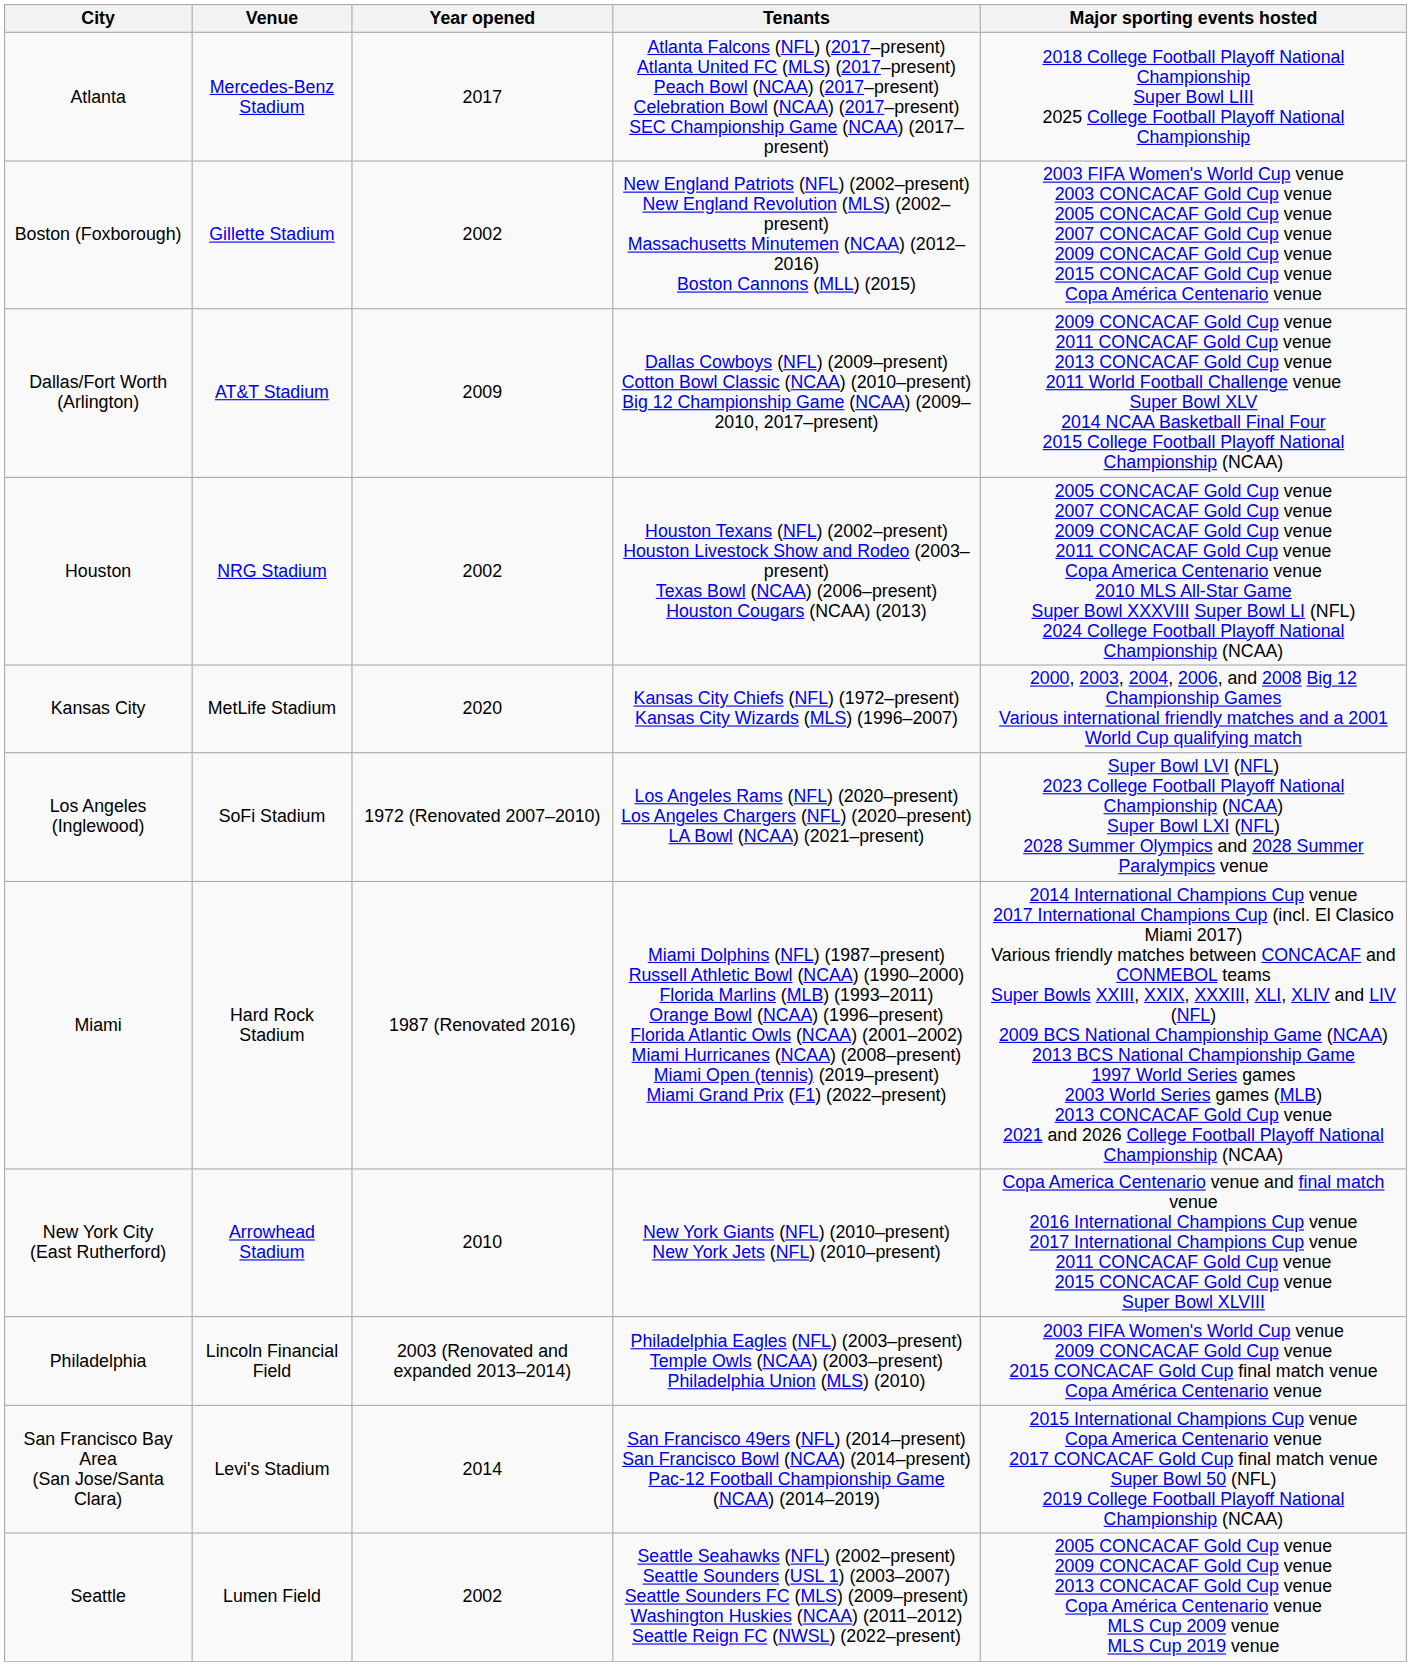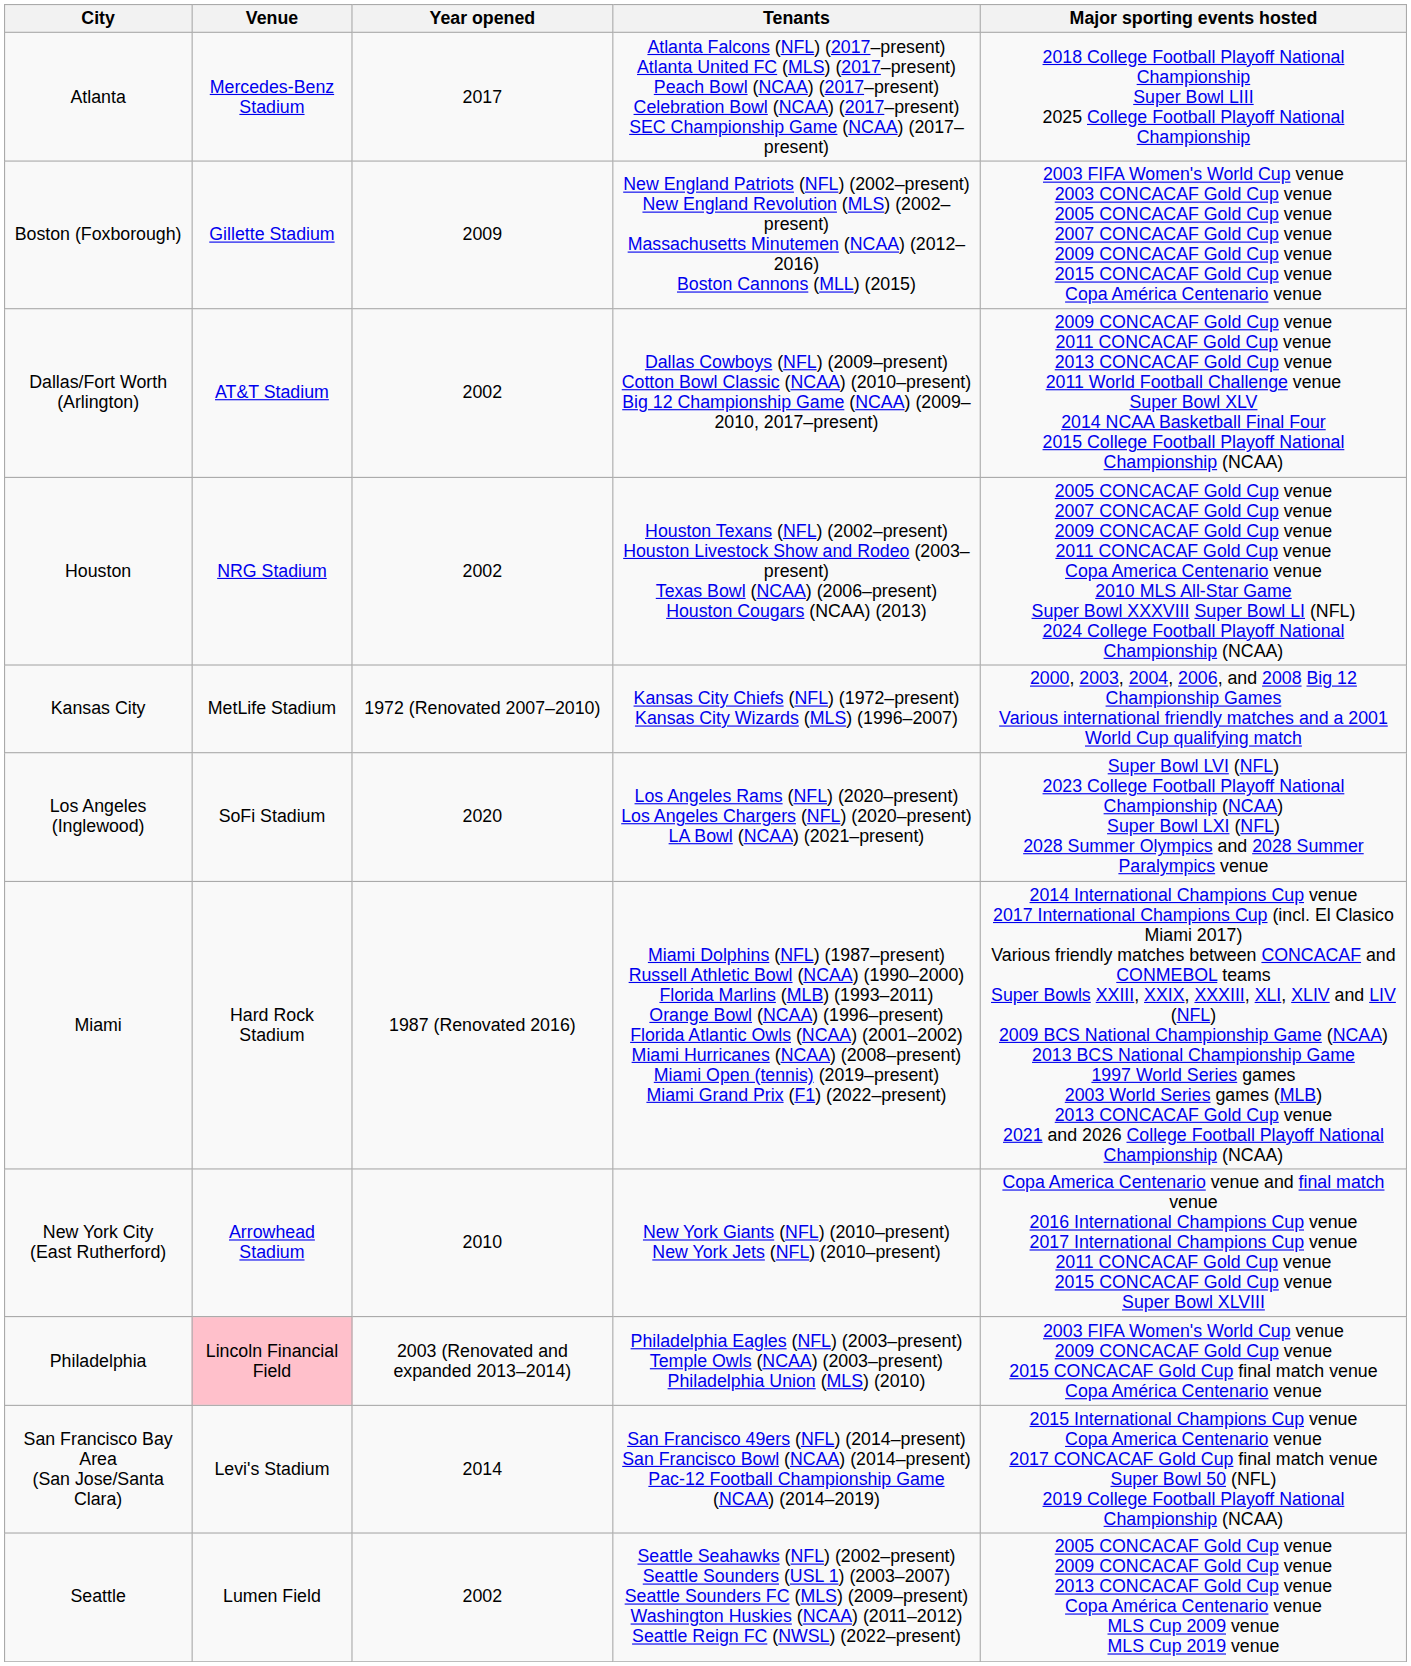 <table class="wikitable collapsible collapsed" width=100%>
 <tr>
 <th>City</th>
 <th>Venue</th>
 <th>Year opened</th>
 <th>Tenants</th>
 <th>Major sporting events hosted</th>
 </tr>
 <tr align=center>
 <td>Atlanta</td>
 <td><a href='#'>Mercedes-Benz Stadium</a></td>
 <td>2017</td>
 <td><a href='#'>Atlanta Falcons</a> (<a href='#'>NFL</a>) (<a href='#'>2017</a>–present)<br><a href='#'>Atlanta United FC</a> (<a href='#'>MLS</a>) (<a href='#'>2017</a>–present)<br><a href='#'>Peach Bowl</a> (<a href='#'>NCAA</a>) (<a href='#'>2017</a>–present)<br><a href='#'>Celebration Bowl</a> (<a href='#'>NCAA</a>) (<a href='#'>2017</a>–present)<br><a href='#'>SEC Championship Game</a> (<a href='#'>NCAA</a>) (2017–present)</td>
 <td><a href='#'>2018 College Football Playoff National Championship</a><br><a href='#'>Super Bowl LIII</a><br>2025 <a href='#'>College Football Playoff National Championship</a></td>
 </tr>
 <tr align=center>
 <td>Boston (Foxborough)</td>
 <td><a href='#'>Gillette Stadium</a></td>
-<td>2002</td>
+<td>2009</td>
 <td><a href='#'>New England Patriots</a> (<a href='#'>NFL</a>) (2002–present)<br><a href='#'>New England Revolution</a> (<a href='#'>MLS</a>) (2002–present)<br><a href='#'>Massachusetts Minutemen</a> (<a href='#'>NCAA</a>) (2012–2016)<br><a href='#'>Boston Cannons</a> (<a href='#'>MLL</a>) (2015)</td>
 <td><a href='#'>2003 FIFA Women's World Cup</a> venue<br><a href='#'>2003 CONCACAF Gold Cup</a> venue<br><a href='#'>2005 CONCACAF Gold Cup</a> venue<br><a href='#'>2007 CONCACAF Gold Cup</a> venue<br><a href='#'>2009 CONCACAF Gold Cup</a> venue<br><a href='#'>2015 CONCACAF Gold Cup</a> venue<br><a href='#'>Copa América Centenario</a> venue</td>
 </tr>
 <tr align=center>
 <td>Dallas/Fort Worth (Arlington)</td>
 <td><a href='#'>AT&T Stadium</a></td>
-<td>2009</td>
+<td>2002</td>
 <td><a href='#'>Dallas Cowboys</a> (<a href='#'>NFL</a>) (2009–present)<br><a href='#'>Cotton Bowl Classic</a> (<a href='#'>NCAA</a>) (2010–present)<br><a href='#'>Big 12 Championship Game</a> (<a href='#'>NCAA</a>) (2009–2010, 2017–present)</td>
 <td><a href='#'>2009 CONCACAF Gold Cup</a> venue<br><a href='#'>2011 CONCACAF Gold Cup</a> venue<br><a href='#'>2013 CONCACAF Gold Cup</a> venue<br><a href='#'>2011 World Football Challenge</a> venue<br><a href='#'>Super Bowl XLV</a><br><a href='#'>2014 NCAA Basketball Final Four</a><br><a href='#'>2015 College Football Playoff National Championship</a> (NCAA)</td>
 </tr>
 <tr align=center>
 <td>Houston</td>
 <td><a href='#'>NRG Stadium</a></td>
 <td>2002</td>
 <td><a href='#'>Houston Texans</a> (<a href='#'>NFL</a>) (2002–present)<br><a href='#'>Houston Livestock Show and Rodeo</a> (2003–present)<br><a href='#'>Texas Bowl</a> (<a href='#'>NCAA</a>) (2006–present)<br><a href='#'>Houston Cougars</a> (NCAA) (2013) </td>
 <td><a href='#'>2005 CONCACAF Gold Cup</a> venue<br><a href='#'>2007 CONCACAF Gold Cup</a> venue<br><a href='#'>2009 CONCACAF Gold Cup</a> venue<br><a href='#'>2011 CONCACAF Gold Cup</a> venue<br><a href='#'>Copa America Centenario</a> venue<br><a href='#'>2010 MLS All-Star Game</a><br> <a href='#'>Super Bowl XXXVIII</a> <a href='#'>Super Bowl LI</a> (NFL)<br><a href='#'>2024 College Football Playoff National Championship</a> (NCAA)</td>
 </tr>
 <tr align=center>
 <td>Kansas City</td>
 <td>MetLife Stadium</td>
-<td>2020</td>
+<td>1972 (Renovated 2007–2010)</td>
 <td><a href='#'>Kansas City Chiefs</a> (<a href='#'>NFL</a>) (1972–present)<br><a href='#'>Kansas City Wizards</a> (<a href='#'>MLS</a>) (1996–2007)</td>
 <td><a href='#'>2000</a>, <a href='#'>2003</a>, <a href='#'>2004</a>, <a href='#'>2006</a>, and <a href='#'>2008</a> <a href='#'>Big 12 Championship Games</a><br><a href='#'>Various international friendly matches and a 2001 World Cup qualifying match</a></td>
 </tr>
 <tr align=center>
 <td>Los Angeles (Inglewood)</td>
 <td>SoFi Stadium</td>
-<td>1972 (Renovated 2007–2010)</td>
+<td>2020</td>
 <td><a href='#'>Los Angeles Rams</a> (<a href='#'>NFL</a>) (2020–present)<br><a href='#'>Los Angeles Chargers</a> (<a href='#'>NFL</a>) (2020–present)<br><a href='#'>LA Bowl</a> (<a href='#'>NCAA</a>) (2021–present)<br></td>
 <td><a href='#'>Super Bowl LVI</a> (<a href='#'>NFL</a>)<br><a href='#'>2023 College Football Playoff National Championship</a> (<a href='#'>NCAA</a>) <br> <a href='#'>Super Bowl LXI</a> (<a href='#'>NFL</a>)<br><a href='#'>2028 Summer Olympics</a> and <a href='#'>2028 Summer Paralympics</a> venue</td>
 </tr>
 <tr align=center>
 <td>Miami</td>
 <td>Hard Rock Stadium</td>
 <td>1987 (Renovated 2016)</td>
 <td><a href='#'>Miami Dolphins</a> (<a href='#'>NFL</a>) (1987–present)<br><a href='#'>Russell Athletic Bowl</a> (<a href='#'>NCAA</a>) (1990–2000)<br><a href='#'>Florida Marlins</a> (<a href='#'>MLB</a>) (1993–2011)<br><a href='#'>Orange Bowl</a> (<a href='#'>NCAA</a>) (1996–present)<br><a href='#'>Florida Atlantic Owls</a> (<a href='#'>NCAA</a>) (2001–2002)<br><a href='#'>Miami Hurricanes</a> (<a href='#'>NCAA</a>) (2008–present)<br><a href='#'>Miami Open (tennis)</a> (2019–present)<br><a href='#'>Miami Grand Prix</a> (<a href='#'>F1</a>) (2022–present)</td>
 <td><a href='#'>2014 International Champions Cup</a> venue<br><a href='#'>2017 International Champions Cup</a> (incl. El Clasico Miami 2017)<br>Various friendly matches between <a href='#'>CONCACAF</a> and <a href='#'>CONMEBOL</a> teams<br><a href='#'>Super Bowls</a> <a href='#'>XXIII</a>, <a href='#'>XXIX</a>, <a href='#'>XXXIII</a>, <a href='#'>XLI</a>, <a href='#'>XLIV</a> and <a href='#'>LIV</a> (<a href='#'>NFL</a>)<br><a href='#'>2009 BCS National Championship Game</a> (<a href='#'>NCAA</a>)<br><a href='#'>2013 BCS National Championship Game</a><br><a href='#'>1997 World Series</a> games<br><a href='#'>2003 World Series</a> games (<a href='#'>MLB</a>)<br><a href='#'>2013 CONCACAF Gold Cup</a> venue<br><a href='#'>2021</a> and 2026 <a href='#'>College Football Playoff National Championship</a> (NCAA)</td>
 </tr>
 <tr align=center>
 <td>New York City<br>(East Rutherford)</td>
 <td><a href='#'>Arrowhead Stadium</a></td>
 <td>2010</td>
 <td><a href='#'>New York Giants</a> (<a href='#'>NFL</a>) (2010–present)<br><a href='#'>New York Jets</a> (<a href='#'>NFL</a>) (2010–present)</td>
 <td><a href='#'>Copa America Centenario</a> venue and <a href='#'>final match</a> venue<br><a href='#'>2016 International Champions Cup</a> venue<br><a href='#'>2017 International Champions Cup</a> venue<br><a href='#'>2011 CONCACAF Gold Cup</a> venue<br><a href='#'>2015 CONCACAF Gold Cup</a> venue<br><a href='#'>Super Bowl XLVIII</a></td>
 </tr>
 <tr align=center>
 <td>Philadelphia</td>
-<td>Lincoln Financial Field</td>
+<td style="background: pink;">Lincoln Financial Field</td>
 <td>2003 (Renovated and expanded 2013–2014)</td>
 <td><a href='#'>Philadelphia Eagles</a> (<a href='#'>NFL</a>) (2003–present)<br><a href='#'>Temple Owls</a> (<a href='#'>NCAA</a>) (2003–present)<br><a href='#'>Philadelphia Union</a> (<a href='#'>MLS</a>) (2010)</td>
 <td><a href='#'>2003 FIFA Women's World Cup</a> venue<br><a href='#'>2009 CONCACAF Gold Cup</a> venue<br><a href='#'>2015 CONCACAF Gold Cup</a> final match venue<br><a href='#'>Copa América Centenario</a> venue</td>
 </tr>
 <tr align=center>
 <td>San Francisco Bay Area<br>(San Jose/Santa Clara)</td>
 <td>Levi's Stadium</td>
 <td>2014</td>
 <td><a href='#'>San Francisco 49ers</a> (<a href='#'>NFL</a>) (2014–present)<br><a href='#'>San Francisco Bowl</a> (<a href='#'>NCAA</a>) (2014–present)<br><a href='#'>Pac-12 Football Championship Game</a> (<a href='#'>NCAA</a>) (2014–2019)</td>
 <td><a href='#'>2015 International Champions Cup</a> venue<br><a href='#'>Copa America Centenario</a> venue<br><a href='#'>2017 CONCACAF Gold Cup</a> final match venue<br><a href='#'>Super Bowl 50</a> (NFL)<br><a href='#'>2019 College Football Playoff National Championship</a> (NCAA)</td>
 </tr>
 <tr align=center>
 <td>Seattle</td>
 <td>Lumen Field</td>
 <td>2002</td>
 <td><a href='#'>Seattle Seahawks</a> (<a href='#'>NFL</a>) (2002–present) <br> <a href='#'>Seattle Sounders</a> (<a href='#'>USL 1</a>) (2003–2007) <br> <a href='#'>Seattle Sounders FC</a> (<a href='#'>MLS</a>) (2009–present) <br> <a href='#'>Washington Huskies</a> (<a href='#'>NCAA</a>) (2011–2012)<br><a href='#'>Seattle Reign FC</a> (<a href='#'>NWSL</a>) (2022–present)</td>
 <td><a href='#'>2005 CONCACAF Gold Cup</a> venue<br><a href='#'>2009 CONCACAF Gold Cup</a> venue<br><a href='#'>2013 CONCACAF Gold Cup</a> venue<br><a href='#'>Copa América Centenario</a> venue<br><a href='#'>MLS Cup 2009</a> venue <br><a href='#'>MLS Cup 2019</a> venue</td>
 </tr>
 </table>
